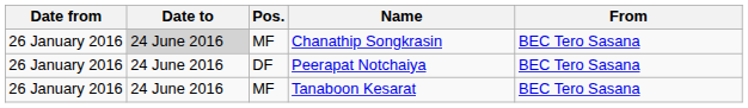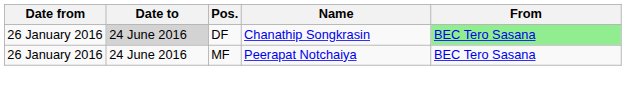 <table class="wikitable">
 <tr>
 <th width="120">Date from</th>
 <th width="120">Date to</th>
 <th>Pos.</th>
 <th width="230">Name</th>
 <th width="230">From</th>
 </tr>
 <tr>
 <td>26 January 2016</td>
 <td style="background: lightgrey;">24 June 2016</td>
-<td>MF</td>
+<td>DF</td>
 <td> <a href='#'>Chanathip Songkrasin</a></td>
-<td> <a href='#'>BEC Tero Sasana</a></td>
-</tr>
-<tr>
-<td>26 January 2016</td>
-<td>24 June 2016</td>
-<td>DF</td>
-<td> <a href='#'>Peerapat Notchaiya</a></td>
-<td> <a href='#'>BEC Tero Sasana</a></td>
+<td style="background: lightgreen;"> <a href='#'>BEC Tero Sasana</a></td>
 </tr>
 <tr>
 <td>26 January 2016</td>
 <td>24 June 2016</td>
 <td>MF</td>
-<td> <a href='#'>Tanaboon Kesarat</a></td>
+<td> <a href='#'>Peerapat Notchaiya</a></td>
 <td> <a href='#'>BEC Tero Sasana</a></td>
 </tr>
 </table>
